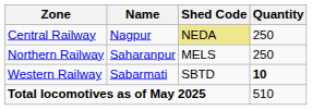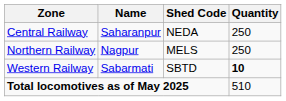 <table class="wikitable">
 <tr>
 <th>Zone</th>
 <th>Name</th>
 <th>Shed Code</th>
 <th>Quantity</th>
 </tr>
 <tr>
 <td><a href='#'>Central Railway</a></td>
-<td><a href='#'>Nagpur</a></td>
-<td style="background: khaki;">NEDA</td>
+<td><a href='#'>Saharanpur</a></td>
+<td>NEDA</td>
 <td>250</td>
 </tr>
 <tr>
 <td><a href='#'>Northern Railway</a></td>
-<td><a href='#'>Saharanpur</a></td>
+<td><a href='#'>Nagpur</a></td>
 <td>MELS</td>
 <td>250</td>
 </tr>
 <tr>
 <td><a href='#'>Western Railway</a></td>
 <td><a href='#'>Sabarmati</a></td>
 <td>SBTD</td>
 <td><strong>10</strong></td>
 </tr>
 <tr>
 <td colspan="3"><strong>Total locomotives as of May 2025</strong></td>
 <td>510</td>
 </tr>
 </table>
